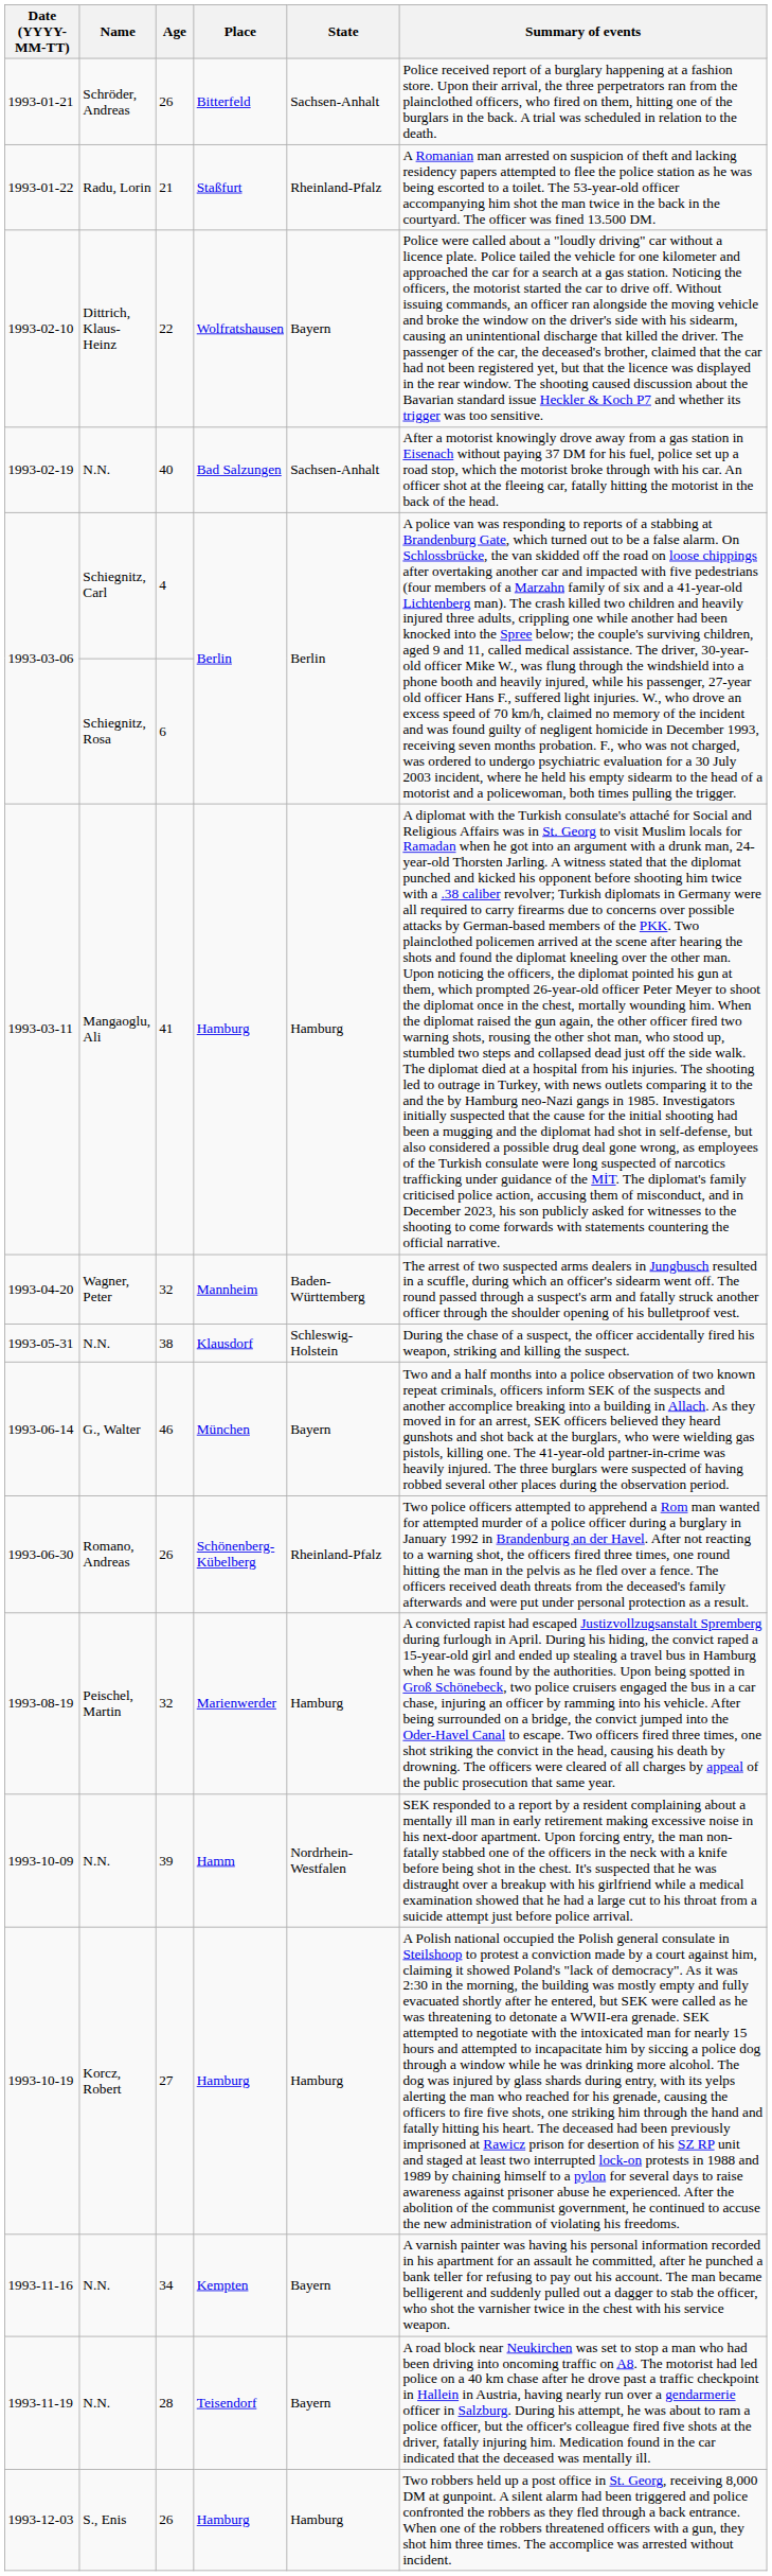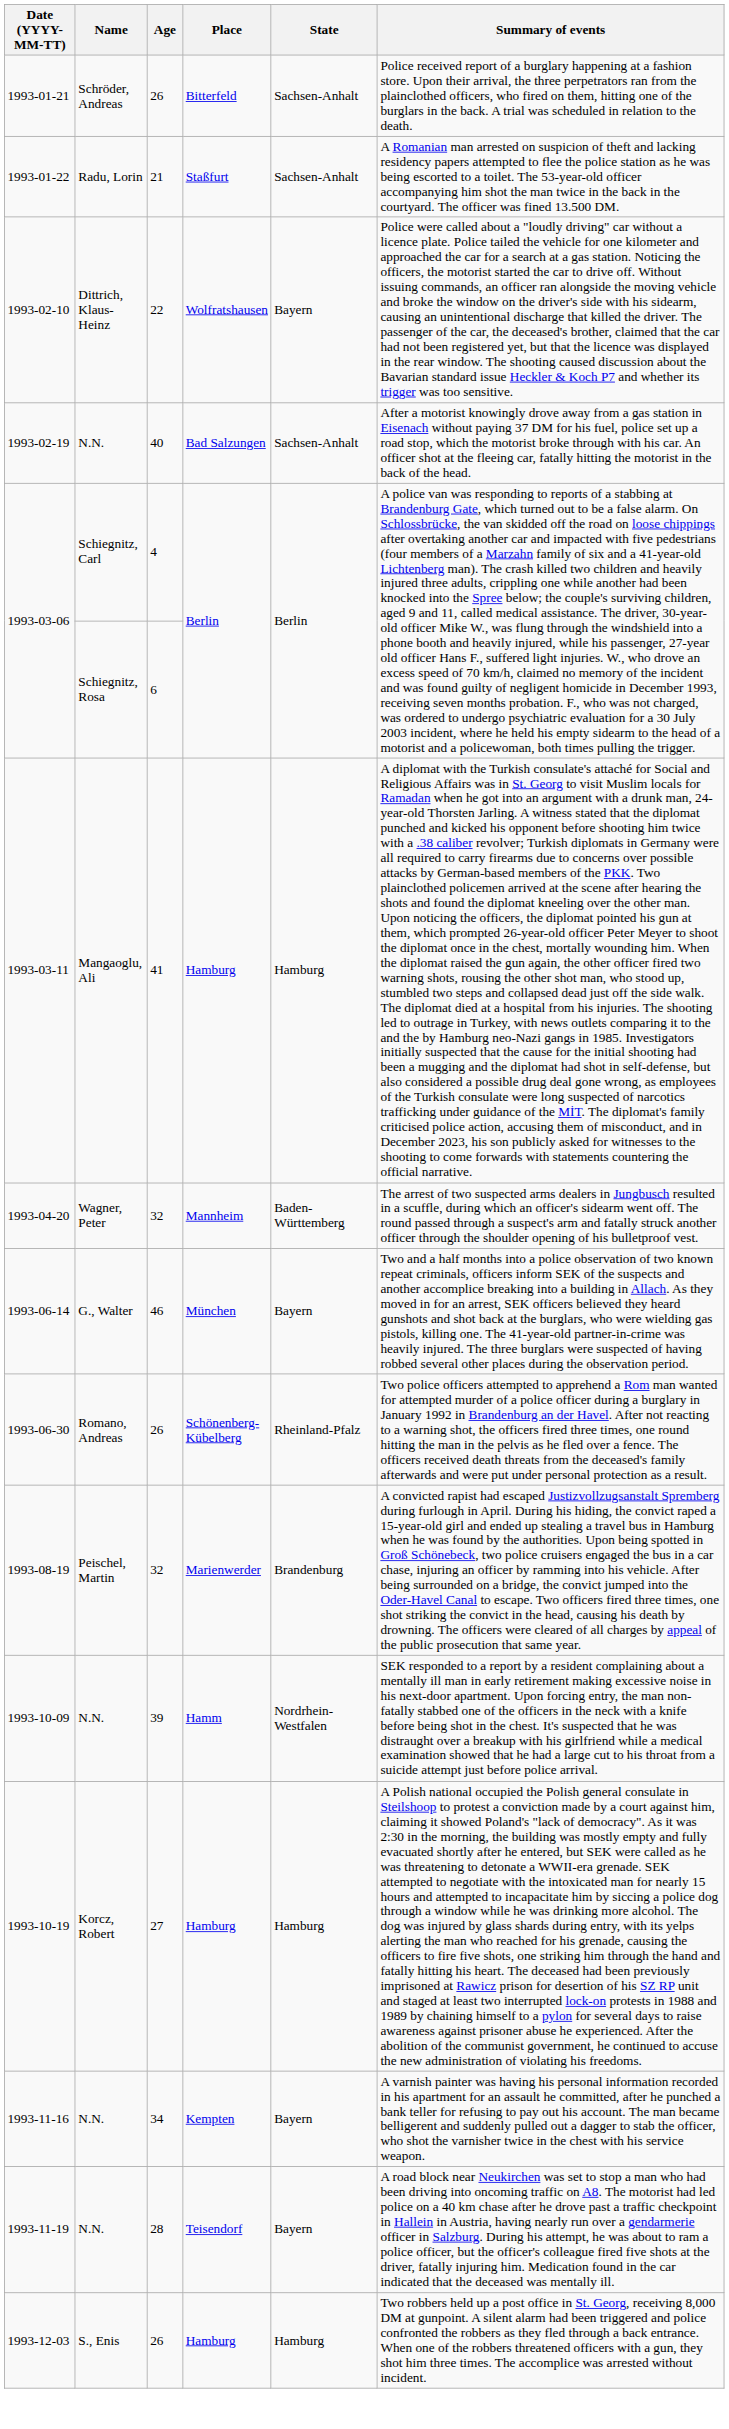 <table class="wikitable sortable static-row-numbers static-row-header-text">
 <tr>
 <th style="width:10%;">Date<br>(YYYY-MM-TT)</th>
 <th style="width:10%;">Name</th>
 <th style="width:5%;">Age</th>
 <th style="width:10%;">Place</th>
 <th style="width:15%;">State</th>
 <th style="width:50%;">Summary of events</th>
 </tr>
 <tr>
 <td>1993-01-21</td>
 <td>Schröder, Andreas</td>
 <td>26</td>
 <td><a href='#'>Bitterfeld</a></td>
 <td>Sachsen-Anhalt</td>
 <td>Police received report of a burglary happening at a fashion store. Upon their arrival, the three perpetrators ran from the plainclothed officers, who fired on them, hitting one of the burglars in the back. A trial was scheduled in relation to the death.</td>
 </tr>
 <tr>
 <td>1993-01-22</td>
 <td>Radu, Lorin</td>
 <td>21</td>
 <td><a href='#'>Staßfurt</a></td>
-<td>Rheinland-Pfalz</td>
+<td>Sachsen-Anhalt</td>
 <td>A <a href='#'>Romanian</a> man arrested on suspicion of theft and lacking residency papers attempted to flee the police station as he was being escorted to a toilet. The 53-year-old officer accompanying him shot the man twice in the back in the courtyard. The officer was fined 13.500 DM.</td>
 </tr>
 <tr>
 <td>1993-02-10</td>
 <td>Dittrich, Klaus-Heinz</td>
 <td>22</td>
 <td><a href='#'>Wolfratshausen</a></td>
 <td>Bayern</td>
 <td>Police were called about a "loudly driving" car without a licence plate. Police tailed the vehicle for one kilometer and approached the car for a search at a gas station. Noticing the officers, the motorist started the car to drive off. Without issuing commands, an officer ran alongside the moving vehicle and broke the window on the driver's side with his sidearm, causing an unintentional discharge that killed the driver. The passenger of the car, the deceased's brother, claimed that the car had not been registered yet, but that the licence was displayed in the rear window. The shooting caused discussion about the Bavarian standard issue <a href='#'>Heckler & Koch P7</a> and whether its <a href='#'>trigger</a> was too sensitive.</td>
 </tr>
 <tr>
 <td>1993-02-19</td>
 <td>N.N.</td>
 <td>40</td>
 <td><a href='#'>Bad Salzungen</a></td>
 <td>Sachsen-Anhalt</td>
 <td>After a motorist knowingly drove away from a gas station in <a href='#'>Eisenach</a> without paying 37 DM for his fuel, police set up a road stop, which the motorist broke through with his car. An officer shot at the fleeing car, fatally hitting the motorist in the back of the head.</td>
 </tr>
 <tr>
 <td rowspan=2>1993-03-06</td>
 <td>Schiegnitz, Carl</td>
 <td>4</td>
 <td rowspan=2><a href='#'>Berlin</a></td>
 <td rowspan=2>Berlin</td>
 <td rowspan=2>A police van was responding to reports of a stabbing at <a href='#'>Brandenburg Gate</a>, which turned out to be a false alarm. On <a href='#'>Schlossbrücke</a>, the van skidded off the road on <a href='#'>loose chippings</a> after overtaking another car and impacted with five pedestrians (four members of a <a href='#'>Marzahn</a> family of six and a 41-year-old <a href='#'>Lichtenberg</a> man). The crash killed two children and heavily injured three adults, crippling one while another had been knocked into the <a href='#'>Spree</a> below; the couple's surviving children, aged 9 and 11, called medical assistance. The driver, 30-year-old officer Mike W., was flung through the windshield into a phone booth and heavily injured, while his passenger, 27-year old officer Hans F., suffered light injuries. W., who drove an excess speed of 70 km/h, claimed no memory of the incident and was found guilty of negligent homicide in December 1993, receiving seven months probation. F., who was not charged, was ordered to undergo psychiatric evaluation for a 30 July 2003 incident, where he held his empty sidearm to the head of a motorist and a policewoman, both times pulling the trigger.</td>
 </tr>
 <tr>
 <td>Schiegnitz, Rosa</td>
 <td>6</td>
 </tr>
 <tr>
 <td>1993-03-11</td>
 <td>Mangaoglu, Ali</td>
 <td>41</td>
 <td><a href='#'>Hamburg</a></td>
 <td>Hamburg</td>
 <td>A diplomat with the Turkish consulate's attaché for Social and Religious Affairs was in <a href='#'>St. Georg</a> to visit Muslim locals for <a href='#'>Ramadan</a> when he got into an argument with a drunk man, 24-year-old Thorsten Jarling. A witness stated that the diplomat punched and kicked his opponent before shooting him twice with a <a href='#'>.38 caliber</a> revolver; Turkish diplomats in Germany were all required to carry firearms due to concerns over possible attacks by German-based members of the <a href='#'>PKK</a>. Two plainclothed policemen arrived at the scene after hearing the shots and found the diplomat kneeling over the other man. Upon noticing the officers, the diplomat pointed his gun at them, which prompted 26-year-old officer Peter Meyer to shoot the diplomat once in the chest, mortally wounding him. When the diplomat raised the gun again, the other officer fired two warning shots, rousing the other shot man, who stood up, stumbled two steps and collapsed dead just off the side walk. The diplomat died at a hospital from his injuries. The shooting led to outrage in Turkey, with news outlets comparing it to the  and the  by Hamburg neo-Nazi gangs in 1985. Investigators initially suspected that the cause for the initial shooting had been a mugging and the diplomat had shot in self-defense, but also considered a possible drug deal gone wrong, as employees of the Turkish consulate were long suspected of narcotics trafficking under guidance of the <a href='#'>MİT</a>. The diplomat's family criticised police action, accusing them of misconduct, and in December 2023, his son publicly asked for witnesses to the shooting to come forwards with statements countering the official narrative.</td>
 </tr>
 <tr>
 <td>1993-04-20</td>
 <td>Wagner, Peter</td>
 <td>32</td>
 <td><a href='#'>Mannheim</a></td>
 <td>Baden-Württemberg</td>
 <td>The arrest of two suspected arms dealers in <a href='#'>Jungbusch</a> resulted in a scuffle, during which an officer's sidearm went off. The round passed through a suspect's arm and fatally struck another officer through the shoulder opening of his bulletproof vest.</td>
 </tr>
 <tr>
-<td>1993-05-31</td>
-<td>N.N.</td>
-<td>38</td>
-<td><a href='#'>Klausdorf</a></td>
-<td>Schleswig-Holstein</td>
-<td>During the chase of a suspect, the officer accidentally fired his weapon, striking and killing the suspect.</td>
-</tr>
-<tr>
 <td>1993-06-14</td>
 <td>G., Walter</td>
 <td>46</td>
 <td><a href='#'>München</a></td>
 <td>Bayern</td>
 <td>Two and a half months into a police observation of two known repeat criminals, officers inform SEK of the suspects and another accomplice breaking into a building in <a href='#'>Allach</a>. As they moved in for an arrest, SEK officers believed they heard gunshots and shot back at the burglars, who were wielding gas pistols, killing one. The 41-year-old partner-in-crime was heavily injured. The three burglars were suspected of having robbed several other places during the observation period.</td>
 </tr>
 <tr>
 <td>1993-06-30</td>
 <td>Romano, Andreas</td>
 <td>26</td>
 <td><a href='#'>Schönenberg-Kübelberg</a></td>
 <td>Rheinland-Pfalz</td>
 <td>Two police officers attempted to apprehend a <a href='#'>Rom</a> man wanted for attempted murder of a police officer during a burglary in January 1992 in <a href='#'>Brandenburg an der Havel</a>. After not reacting to a warning shot, the officers fired three times, one round hitting the man in the pelvis as he fled over a fence. The officers received death threats from the deceased's family afterwards and were put under personal protection as a result.</td>
 </tr>
 <tr>
 <td>1993-08-19</td>
 <td>Peischel, Martin</td>
 <td>32</td>
 <td><a href='#'>Marienwerder</a></td>
-<td>Hamburg</td>
+<td>Brandenburg</td>
 <td>A convicted rapist had escaped <a href='#'>Justizvollzugsanstalt Spremberg</a> during furlough in April. During his hiding, the convict raped a 15-year-old girl and ended up stealing a travel bus in Hamburg when he was found by the authorities. Upon being spotted in <a href='#'>Groß Schönebeck</a>, two police cruisers engaged the bus in a car chase, injuring an officer by ramming into his vehicle. After being surrounded on a bridge, the convict jumped into the <a href='#'>Oder-Havel Canal</a> to escape. Two officers fired three times, one shot striking the convict in the head, causing his death by drowning. The officers were cleared of all charges by <a href='#'>appeal</a> of the public prosecution that same year.</td>
 </tr>
 <tr>
 <td>1993-10-09</td>
 <td>N.N.</td>
 <td>39</td>
 <td><a href='#'>Hamm</a></td>
 <td>Nordrhein-Westfalen</td>
 <td>SEK responded to a report by a resident complaining about a mentally ill man in early retirement making excessive noise in his next-door apartment. Upon forcing entry, the man non-fatally stabbed one of the officers in the neck with a knife before being shot in the chest. It's suspected that he was distraught over a breakup with his girlfriend while a medical examination showed that he had a large cut to his throat from a suicide attempt just before police arrival.</td>
 </tr>
 <tr>
 <td>1993-10-19</td>
 <td>Korcz, Robert</td>
 <td>27</td>
 <td><a href='#'>Hamburg</a></td>
 <td>Hamburg</td>
 <td>A Polish national occupied the Polish general consulate in <a href='#'>Steilshoop</a> to protest a conviction made by a court against him, claiming it showed Poland's "lack of democracy". As it was 2:30 in the morning, the building was mostly empty and fully evacuated shortly after he entered, but SEK were called as he was threatening to detonate a WWII-era grenade. SEK attempted to negotiate with the intoxicated man for nearly 15 hours and attempted to incapacitate him by siccing a police dog through a window while he was drinking more alcohol. The dog was injured by glass shards during entry, with its yelps alerting the man who reached for his grenade, causing the officers to fire five shots, one striking him through the hand and fatally hitting his heart. The deceased had been previously imprisoned at <a href='#'>Rawicz</a> prison for desertion of his <a href='#'>SZ RP</a> unit and staged at least two interrupted <a href='#'>lock-on</a> protests in 1988 and 1989 by chaining himself to a <a href='#'>pylon</a> for several days to raise awareness against prisoner abuse he experienced. After the abolition of the communist government, he continued to accuse the new administration of violating his freedoms.</td>
 </tr>
 <tr>
 <td>1993-11-16</td>
 <td>N.N.</td>
 <td>34</td>
 <td><a href='#'>Kempten</a></td>
 <td>Bayern</td>
 <td>A varnish painter was having his personal information recorded in his apartment for an assault he committed, after he punched a bank teller for refusing to pay out his account. The man became belligerent and suddenly pulled out a dagger to stab the officer, who shot the varnisher twice in the chest with his service weapon.</td>
 </tr>
 <tr>
 <td>1993-11-19</td>
 <td>N.N.</td>
 <td>28</td>
 <td><a href='#'>Teisendorf</a></td>
 <td>Bayern</td>
 <td>A road block near <a href='#'>Neukirchen</a> was set to stop a man who had been driving into oncoming traffic on <a href='#'>A8</a>. The motorist had led police on a 40 km chase after he drove past a traffic checkpoint in <a href='#'>Hallein</a> in Austria, having nearly run over a <a href='#'>gendarmerie</a> officer in <a href='#'>Salzburg</a>. During his attempt, he was about to ram a police officer, but the officer's colleague fired five shots at the driver, fatally injuring him. Medication found in the car indicated that the deceased was mentally ill.</td>
 </tr>
 <tr>
 <td>1993-12-03</td>
 <td>S., Enis</td>
 <td>26</td>
 <td><a href='#'>Hamburg</a></td>
 <td>Hamburg</td>
 <td>Two robbers held up a post office in <a href='#'>St. Georg</a>, receiving 8,000 DM at gunpoint. A silent alarm had been triggered and police confronted the robbers as they fled through a back entrance. When one of the robbers threatened officers with a gun, they shot him three times. The accomplice was arrested without incident.</td>
 </tr>
 </table>
